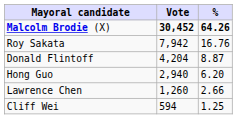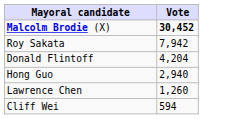 <table class="wikitable">
 <tr>
 <th style="background:#ddf;" width="200px">Mayoral candidate</th>
 <th style="background:#ddf;" width="50px">Vote</th>
-<th style="background:#ddf;" width="30px">%</th>
 </tr>
 <tr>
 <td><strong><a href='#'>Malcolm Brodie</a></strong> (X)</td>
 <td><strong>30,452</strong></td>
-<td><strong>64.26</strong></td>
 </tr>
 <tr>
 <td>Roy Sakata</td>
 <td>7,942</td>
-<td>16.76</td>
 </tr>
 <tr>
 <td>Donald Flintoff</td>
 <td>4,204</td>
-<td>8.87</td>
 </tr>
 <tr>
 <td>Hong Guo</td>
 <td>2,940</td>
-<td>6.20</td>
 </tr>
 <tr>
 <td>Lawrence Chen</td>
 <td>1,260</td>
-<td>2.66</td>
 </tr>
 <tr>
 <td>Cliff Wei</td>
 <td>594</td>
-<td>1.25</td>
 </tr>
 </table>
